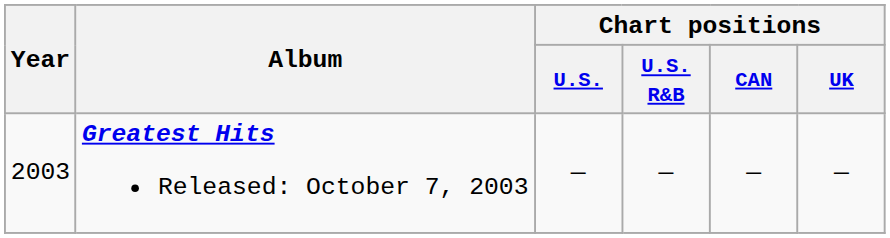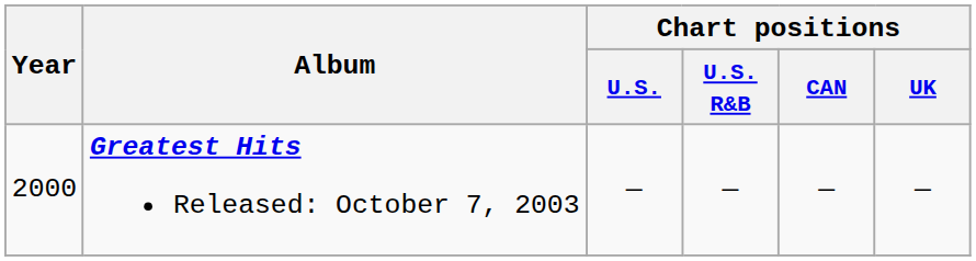 <table class="wikitable">
 <tr>
 <th rowspan="2">Year</th>
 <th rowspan="2">Album</th>
 <th colspan="4">Chart positions</th>
 </tr>
 <tr>
 <th style="text-align:center; width:40px;"><small><a href='#'>U.S.</a></small></th>
 <th style="text-align:center; width:40px;"><small><a href='#'>U.S. R&B</a></small></th>
 <th style="text-align:center; width:40px;"><small><a href='#'>CAN</a></small></th>
 <th style="text-align:center; width:40px;"><small><a href='#'>UK</a></small></th>
 </tr>
 <tr>
-<td>2003</td>
+<td>2000</td>
 <td><strong><em><a href='#'>Greatest Hits</a></em></strong><br><ul><li>Released: October 7, 2003</li></ul></td>
 <td style="text-align:center;">—</td>
 <td style="text-align:center;">—</td>
 <td style="text-align:center;">—</td>
 <td style="text-align:center;">—</td>
 </tr>
 </table>
